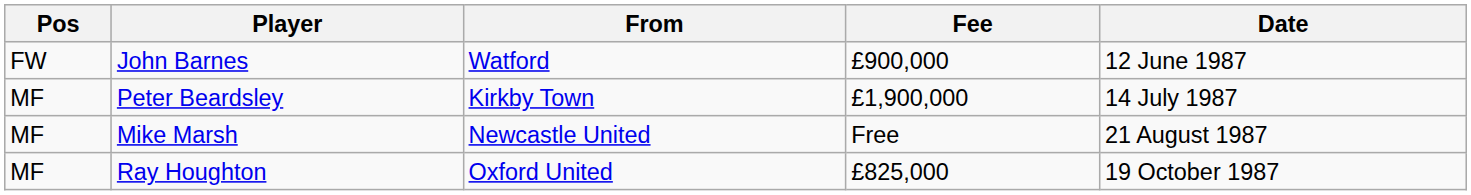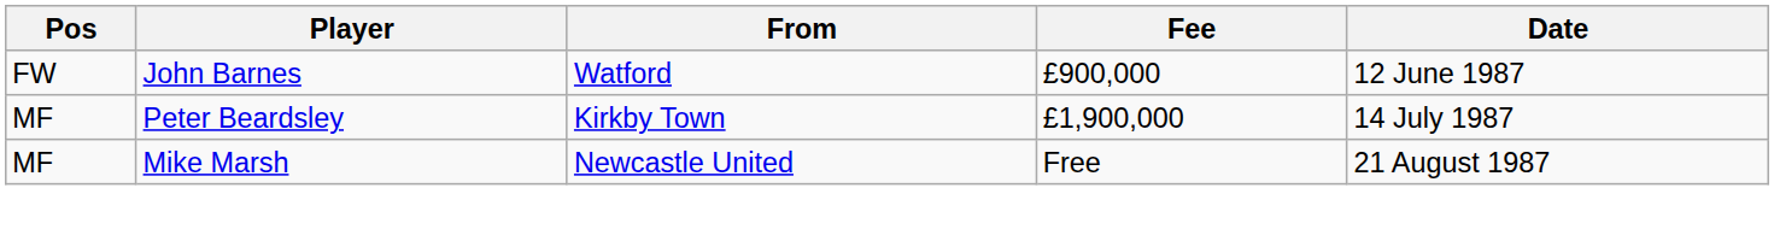 <table width=60% class="wikitable" style="text-align:center; font-size:95%; text-align:left">
 <tr>
 <th>Pos</th>
 <th>Player</th>
 <th>From</th>
 <th>Fee</th>
 <th>Date</th>
 </tr>
 <tr>
 <td>FW</td>
 <td> <a href='#'>John Barnes</a></td>
 <td> <a href='#'>Watford</a></td>
 <td>£900,000</td>
 <td>12 June 1987</td>
 </tr>
 <tr>
 <td>MF</td>
 <td> <a href='#'>Peter Beardsley</a></td>
 <td> <a href='#'>Kirkby Town</a></td>
 <td>£1,900,000</td>
 <td>14 July 1987</td>
 </tr>
 <tr>
 <td>MF</td>
 <td> <a href='#'>Mike Marsh</a></td>
 <td> <a href='#'>Newcastle United</a></td>
 <td>Free</td>
 <td>21 August 1987</td>
 </tr>
-<tr>
-<td>MF</td>
-<td> <a href='#'>Ray Houghton</a></td>
-<td> <a href='#'>Oxford United</a></td>
-<td>£825,000</td>
-<td>19 October 1987</td>
-</tr>
 </table>
